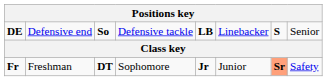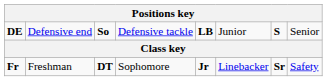 <table class=wikitable>
 <tr>
 <th colspan=8>Positions key</th>
 </tr>
 <tr>
 <td><strong>DE</strong></td>
 <td><a href='#'>Defensive end</a></td>
 <td><strong>So</strong></td>
 <td><a href='#'>Defensive tackle</a></td>
 <td><strong>LB</strong></td>
-<td><a href='#'>Linebacker</a></td>
+<td>Junior</td>
 <td><strong>S</strong></td>
 <td>Senior</td>
 </tr>
 <tr>
 <th colspan=8>Class key</th>
 </tr>
 <tr>
 <td><strong>Fr</strong></td>
 <td>Freshman</td>
 <td><strong>DT</strong></td>
 <td>Sophomore</td>
 <td><strong>Jr</strong></td>
-<td>Junior</td>
-<td style="background: lightsalmon;"><strong>Sr</strong></td>
+<td><a href='#'>Linebacker</a></td>
+<td><strong>Sr</strong></td>
 <td><a href='#'>Safety</a></td>
 </tr>
 </table>
